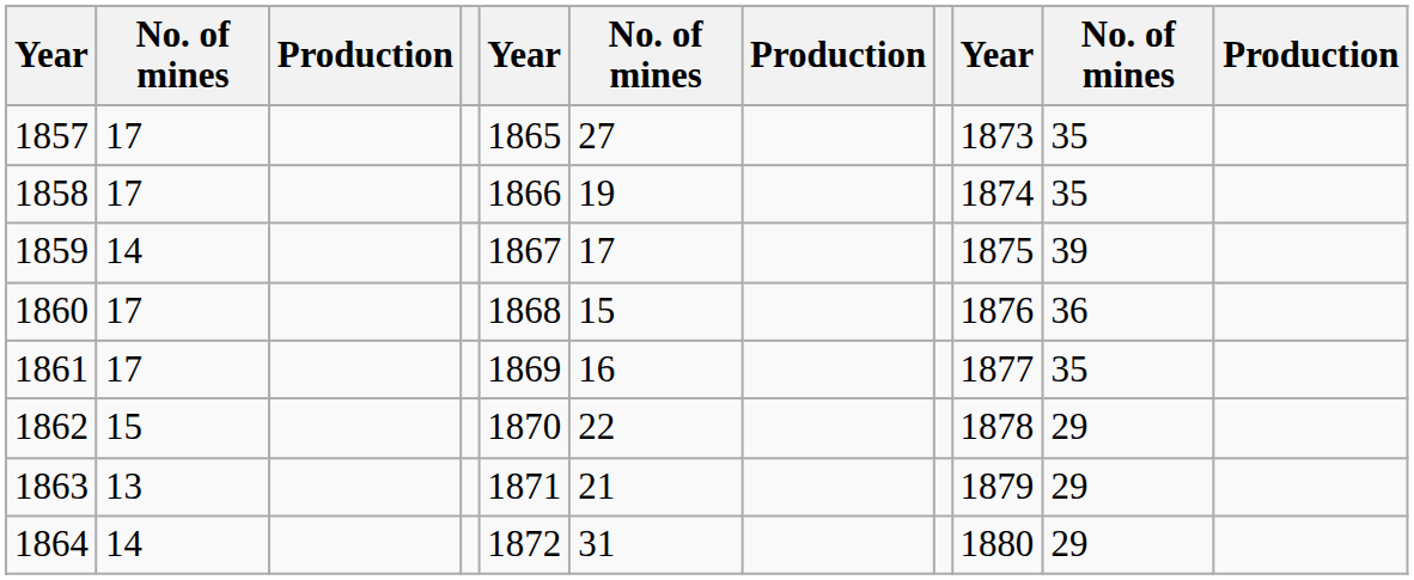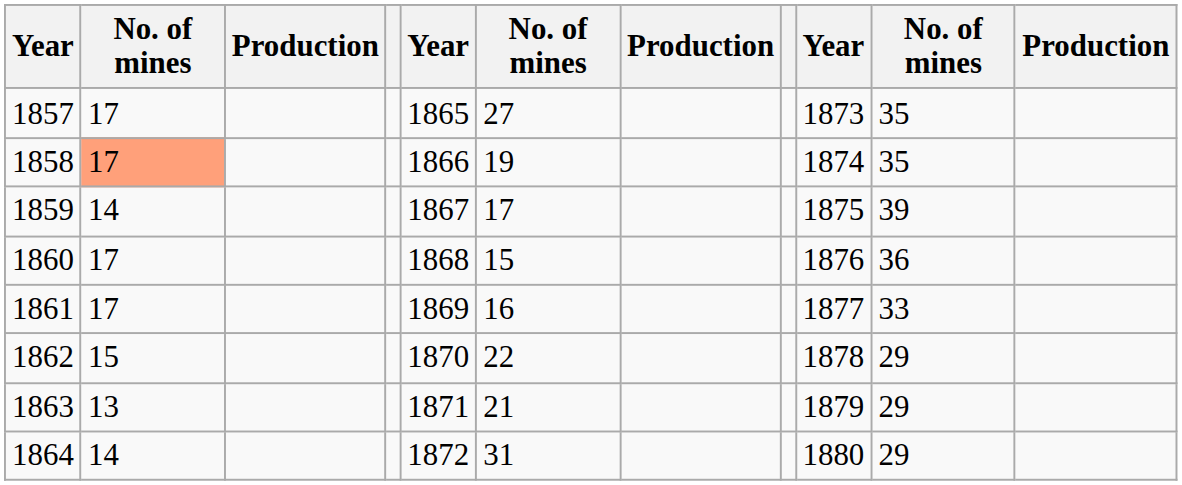 <table class="wikitable">
 <tr>
 <th>Year</th>
 <th>No. of mines</th>
 <th>Production</th>
 <th></th>
 <th>Year</th>
 <th>No. of mines</th>
 <th>Production</th>
 <th></th>
 <th>Year</th>
 <th>No. of mines</th>
 <th>Production</th>
 </tr>
 <tr>
 <td>1857</td>
 <td>17</td>
 <td></td>
 <td></td>
 <td>1865</td>
 <td>27</td>
 <td></td>
 <td></td>
 <td>1873</td>
 <td>35</td>
 <td></td>
 </tr>
 <tr>
 <td>1858</td>
-<td>17</td>
+<td style="background: lightsalmon;">17</td>
 <td></td>
 <td></td>
 <td>1866</td>
 <td>19</td>
 <td></td>
 <td></td>
 <td>1874</td>
 <td>35</td>
 <td></td>
 </tr>
 <tr>
 <td>1859</td>
 <td>14</td>
 <td></td>
 <td></td>
 <td>1867</td>
 <td>17</td>
 <td></td>
 <td></td>
 <td>1875</td>
 <td>39</td>
 <td></td>
 </tr>
 <tr>
 <td>1860</td>
 <td>17</td>
 <td></td>
 <td></td>
 <td>1868</td>
 <td>15</td>
 <td></td>
 <td></td>
 <td>1876</td>
 <td>36</td>
 <td></td>
 </tr>
 <tr>
 <td>1861</td>
 <td>17</td>
 <td></td>
 <td></td>
 <td>1869</td>
 <td>16</td>
 <td></td>
 <td></td>
 <td>1877</td>
-<td>35</td>
+<td>33</td>
 <td></td>
 </tr>
 <tr>
 <td>1862</td>
 <td>15</td>
 <td></td>
 <td></td>
 <td>1870</td>
 <td>22</td>
 <td></td>
 <td></td>
 <td>1878</td>
 <td>29</td>
 <td></td>
 </tr>
 <tr>
 <td>1863</td>
 <td>13</td>
 <td></td>
 <td></td>
 <td>1871</td>
 <td>21</td>
 <td></td>
 <td></td>
 <td>1879</td>
 <td>29</td>
 <td></td>
 </tr>
 <tr>
 <td>1864</td>
 <td>14</td>
 <td></td>
 <td></td>
 <td>1872</td>
 <td>31</td>
 <td></td>
 <td></td>
 <td>1880</td>
 <td>29</td>
 <td></td>
 </tr>
 </table>
